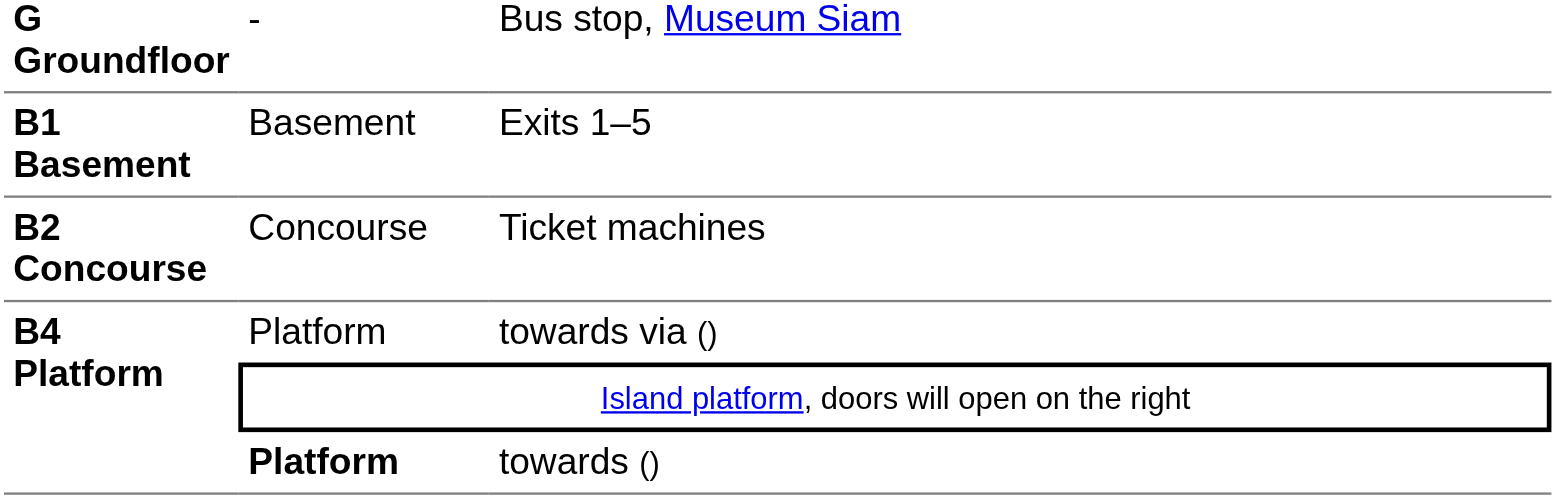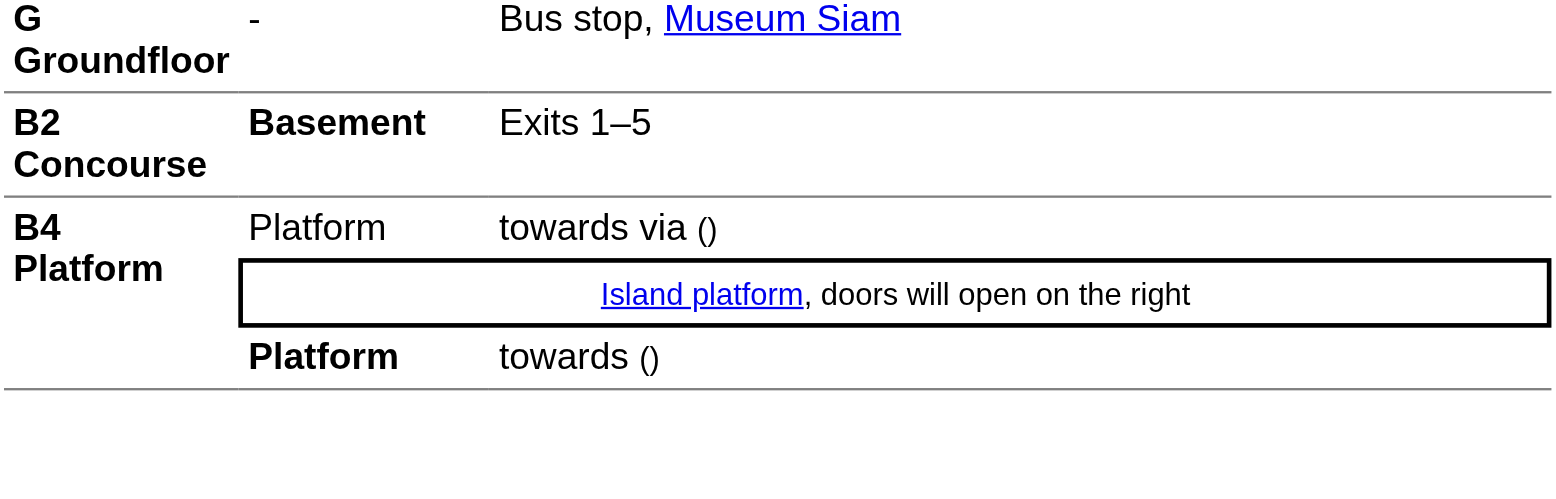 <table table border=0 cellspacing=0 cellpadding=4>
 <tr>
 <td style = "border-bottom:solid 1px gray;" rowspan=1 valign=top><strong>G<br>Groundfloor<br></strong></td>
 <td style = "border-bottom:solid 1px gray;" valign=top>-</td>
 <td style = "border-bottom:solid 1px gray;" valign=top>Bus stop, <a href='#'>Museum Siam</a></td>
 </tr>
 <tr>
-<td style = "border-bottom:solid 1px gray;" rowspan=1 valign=top><strong>B1<br>Basement<br></strong></td>
-<td style = "border-bottom:solid 1px gray;" valign=top>Basement</td>
+<td style = "border-bottom:solid 1px gray;" rowspan=1 valign=top><strong>B2<br>Concourse<br></strong></td>
+<td style = "border-bottom:solid 1px gray;" valign=top><strong>Basement</strong></td>
 <td style = "border-bottom:solid 1px gray;" valign=top>Exits 1–5</td>
-</tr>
-<tr>
-<td style = "border-bottom:solid 1px gray;" rowspan=1 valign=top><strong>B2<br>Concourse<br></strong></td>
-<td style = "border-bottom:solid 1px gray;" valign=top>Concourse</td>
-<td style = "border-bottom:solid 1px gray;" valign=top>Ticket machines</td>
 </tr>
 <tr>
 <td style="border-bottom:solid 1px gray;" rowspan=3 valign=top width=50><strong>B4<br>Platform<br></strong></td>
 <td width=100>Platform </td>
 <td width=450> towards  via  <small>()</small></td>
 </tr>
 <tr>
 <td style = "border-top:solid 2px black;border-right:solid 2px black;border-left:solid 2px black;border-bottom:solid 2px black; text-align:center;" colspan=2><small><a href='#'>Island platform</a>, doors will open on the right</small></td>
 </tr>
 <tr>
 <td style="border-bottom:solid 1px gray;" width=100><strong>Platform </strong></td>
 <td style="border-bottom:solid 1px gray;" width=450> towards  <small>()</small></td>
 </tr>
 </table>
